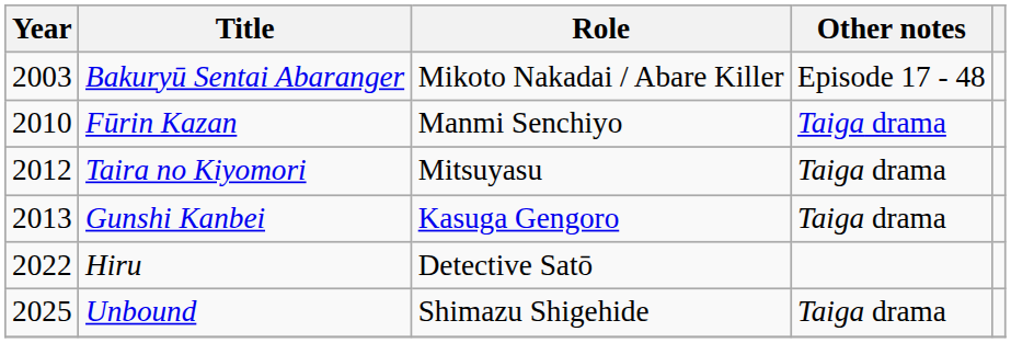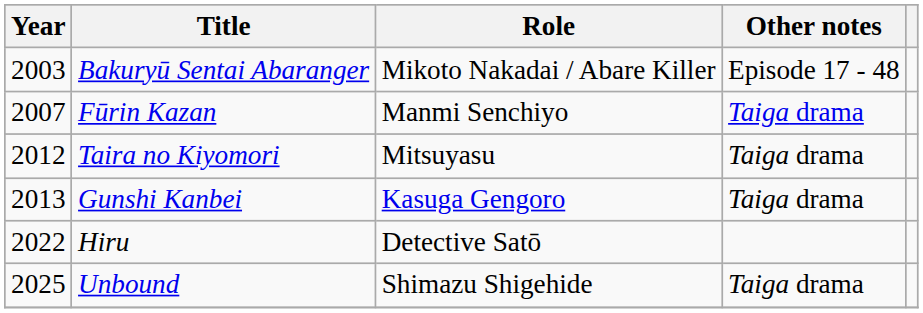 <table class="wikitable">
 <tr>
 <th>Year</th>
 <th>Title</th>
 <th>Role</th>
 <th>Other notes</th>
 <th></th>
 </tr>
 <tr>
 <td>2003</td>
 <td><em><a href='#'>Bakuryū Sentai Abaranger</a></em></td>
 <td>Mikoto Nakadai / Abare Killer</td>
 <td>Episode 17 - 48</td>
 <td></td>
 </tr>
 <tr>
-<td>2010</td>
+<td>2007</td>
 <td><em><a href='#'>Fūrin Kazan</a></em></td>
 <td>Manmi Senchiyo</td>
 <td><a href='#'><em>Taiga</em> drama</a></td>
 <td></td>
 </tr>
 <tr>
 <td>2012</td>
 <td><em><a href='#'>Taira no Kiyomori</a></em></td>
 <td>Mitsuyasu</td>
 <td><em>Taiga</em> drama</td>
 <td></td>
 </tr>
 <tr>
 <td>2013</td>
 <td><em><a href='#'>Gunshi Kanbei</a></em></td>
 <td><a href='#'>Kasuga Gengoro</a></td>
 <td><em>Taiga</em> drama</td>
 <td></td>
 </tr>
 <tr>
 <td>2022</td>
 <td><em>Hiru</em></td>
 <td>Detective Satō</td>
 <td></td>
 <td></td>
 </tr>
 <tr>
 <td>2025</td>
 <td><em><a href='#'>Unbound</a></em></td>
 <td>Shimazu Shigehide</td>
 <td><em>Taiga</em> drama</td>
 <td></td>
 </tr>
 <tr>
 </tr>
 </table>
